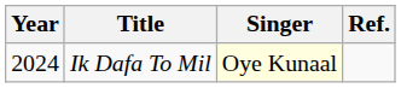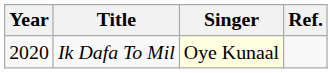 <table class="wikitable">
 <tr>
 <th>Year</th>
 <th>Title</th>
 <th>Singer</th>
 <th>Ref.</th>
 </tr>
 <tr>
-<td>2024</td>
+<td>2020</td>
 <td><em>Ik Dafa To Mil</em></td>
 <td style="background: lightyellow;">Oye Kunaal</td>
 <td></td>
 </tr>
 </table>
